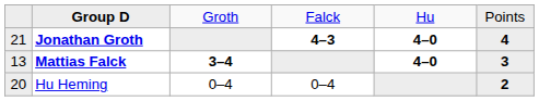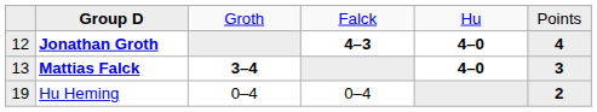 <table class="wikitable" style="font-size:90%">
 <tr style="text-align:center;">
 <td style="background-color:#ededed;" width="20"></td>
 <td style="background-color:#ededed;" width="130" style="text-align:center;"><strong>Group D</strong></td>
 <td width="95"> <a href='#'>Groth</a></td>
 <td width="95"> <a href='#'>Falck</a></td>
 <td width="95"> <a href='#'>Hu</a></td>
 <td style="background-color:#ededed;" width="50">Points</td>
 </tr>
 <tr style="text-align:center;background-color:#ffffff;">
-<td style="background-color:#ededed;">21</td>
+<td style="background-color:#ededed;">12</td>
 <td style="text-align:left;"> <strong><a href='#'>Jonathan Groth</a></strong></td>
 <td style="background-color:#ededed;"></td>
 <td><strong>4–3</strong></td>
 <td><strong>4–0</strong></td>
 <td style="background-color:#ededed;"><strong>4</strong></td>
 </tr>
 <tr style="text-align:center;background-color:#ffffff;">
 <td style="background-color:#ededed;">13</td>
 <td style="text-align:left;"> <strong><a href='#'>Mattias Falck</a></strong></td>
 <td><strong>3–4</strong></td>
 <td style="background-color:#ededed;"></td>
 <td><strong>4–0</strong></td>
 <td style="background-color:#ededed;"><strong>3</strong></td>
 </tr>
 <tr style="text-align:center;background-color:#ffffff;">
-<td style="background-color:#ededed;">20</td>
+<td style="background-color:#ededed;">19</td>
 <td style="text-align:left;"> <a href='#'>Hu Heming</a></td>
 <td>0–4</td>
 <td>0–4</td>
 <td style="background-color:#ededed;"></td>
 <td style="background-color:#ededed;"><strong>2</strong></td>
 </tr>
 </table>
